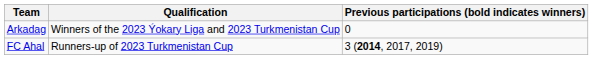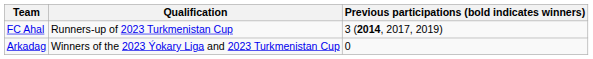 <table class="wikitable">
 <tr>
 <th>Team</th>
 <th>Qualification</th>
 <th>Previous participations (bold indicates winners)</th>
 </tr>
 <tr>
+<td><a href='#'>FC Ahal</a></td>
+<td>Runners-up of <a href='#'>2023 Turkmenistan Cup</a></td>
+<td>3 (<strong>2014</strong>, 2017, 2019)</td>
+</tr>
+<tr>
 <td><a href='#'>Arkadag</a></td>
 <td>Winners of the <a href='#'>2023 Ýokary Liga</a> and <a href='#'>2023 Turkmenistan Cup</a></td>
 <td>0</td>
 </tr>
-<tr>
-<td><a href='#'>FC Ahal</a></td>
-<td>Runners-up of <a href='#'>2023 Turkmenistan Cup</a></td>
-<td>3 (<strong>2014</strong>, 2017, 2019)</td>
-</tr>
 </table>
